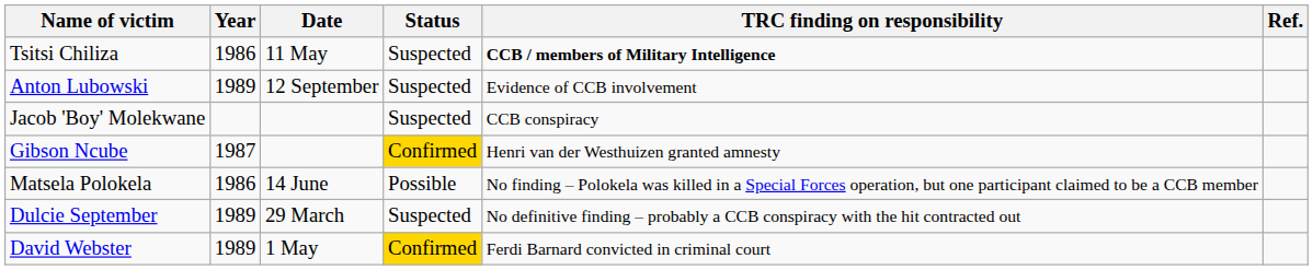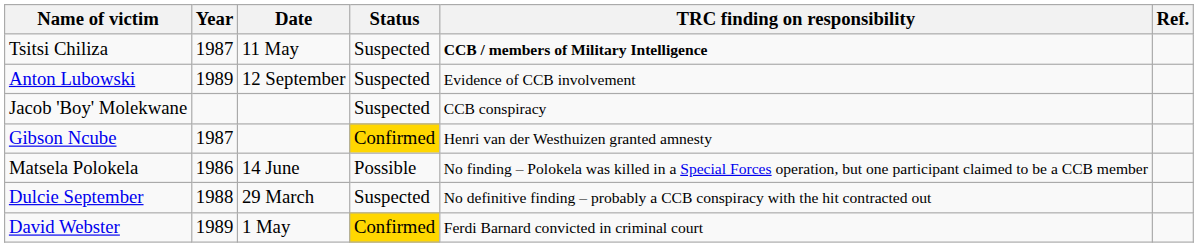 <table class="wikitable sortable">
 <tr>
 <th>Name of victim</th>
 <th>Year</th>
 <th>Date</th>
 <th>Status</th>
 <th>TRC finding on responsibility</th>
 <th>Ref.</th>
 </tr>
 <tr>
 <td>Tsitsi Chiliza</td>
-<td>1986</td>
+<td>1987</td>
 <td>11 May</td>
 <td>Suspected</td>
 <td><strong><small>CCB / members of Military Intelligence</small></strong></td>
 <td></td>
 </tr>
 <tr>
 <td><a href='#'>Anton Lubowski</a></td>
 <td>1989</td>
 <td>12 September</td>
 <td>Suspected</td>
 <td><small>Evidence of CCB involvement</small></td>
 <td></td>
 </tr>
 <tr>
 <td>Jacob 'Boy' Molekwane</td>
 <td></td>
 <td></td>
 <td>Suspected</td>
 <td><small>CCB conspiracy</small></td>
 <td></td>
 </tr>
 <tr>
 <td><a href='#'>Gibson Ncube</a></td>
 <td>1987</td>
 <td></td>
 <td style="background:gold;white-space:nowrap">Confirmed</td>
 <td><small>Henri van der Westhuizen granted amnesty</small></td>
 <td></td>
 </tr>
 <tr>
 <td>Matsela Polokela</td>
 <td>1986</td>
 <td>14 June</td>
 <td>Possible</td>
 <td><small>No finding – Polokela was killed in a <a href='#'>Special Forces</a> operation, but one participant claimed to be a CCB member</small></td>
 <td></td>
 </tr>
 <tr>
 <td><a href='#'>Dulcie September</a></td>
-<td>1989</td>
+<td>1988</td>
 <td>29 March</td>
 <td>Suspected</td>
 <td><small>No definitive finding – probably a CCB conspiracy with the hit contracted out</small></td>
 <td></td>
 </tr>
 <tr>
 <td><a href='#'>David Webster</a></td>
 <td>1989</td>
 <td>1 May</td>
 <td style="background:gold;white-space:nowrap">Confirmed</td>
 <td><small>Ferdi Barnard convicted in criminal court</small></td>
 <td></td>
 </tr>
 </table>
